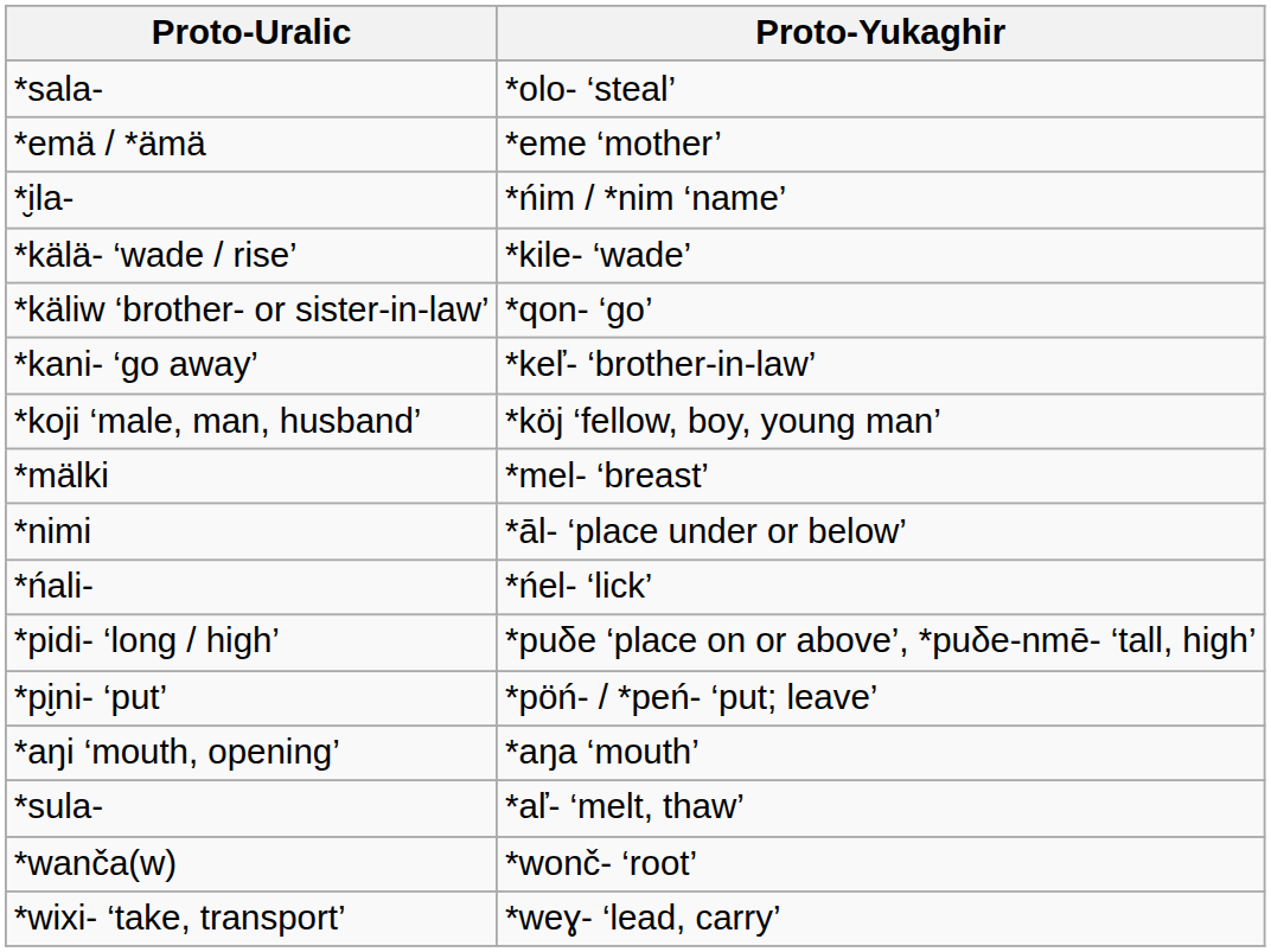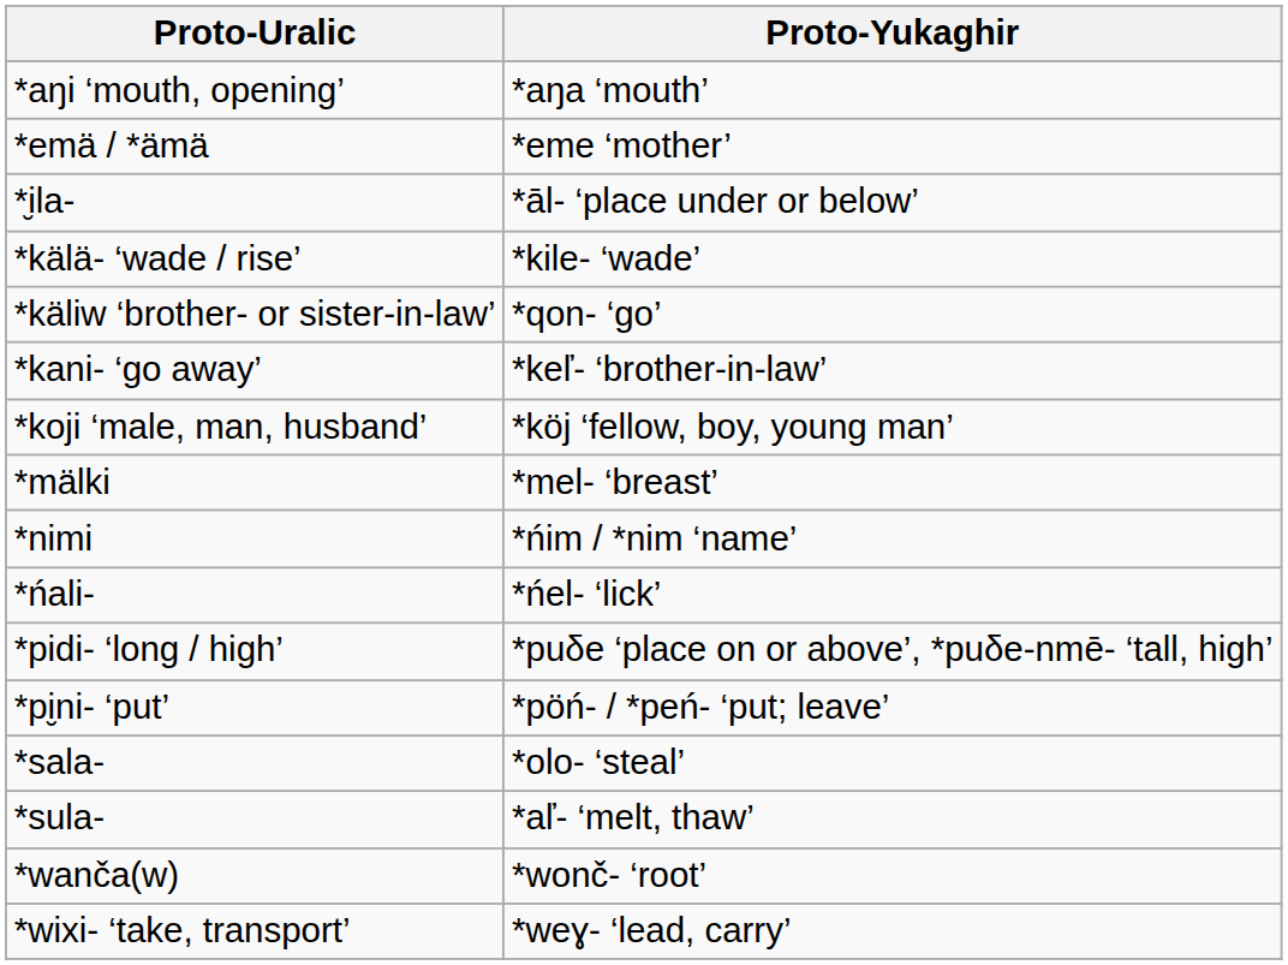 <table class="wikitable sortable">
 <tr>
 <th>Proto-Uralic</th>
 <th>Proto-Yukaghir</th>
 </tr>
 <tr>
-<td>*sala-</td>
-<td>*olo- ‘steal’</td>
+<td>*aŋi ‘mouth, opening’</td>
+<td>*aŋa ‘mouth’</td>
 </tr>
 <tr>
 <td>*emä / *ämä</td>
 <td>*eme ‘mother’</td>
 </tr>
 <tr>
 <td>*̮ila-</td>
-<td>*ńim / *nim ‘name’</td>
+<td>*āl- ‘place under or below’</td>
 </tr>
 <tr>
 <td>*kälä- ‘wade / rise’</td>
 <td>*kile- ‘wade’</td>
 </tr>
 <tr>
 <td>*käliw ‘brother- or sister-in-law’</td>
 <td>*qon- ‘go’</td>
 </tr>
 <tr>
 <td>*kani- ‘go away’</td>
 <td>*keľ- ‘brother-in-law’</td>
 </tr>
 <tr>
 <td>*koji ‘male, man, husband’</td>
 <td>*köj ‘fellow, boy, young man’</td>
 </tr>
 <tr>
 <td>*mälki</td>
 <td>*mel- ‘breast’</td>
 </tr>
 <tr>
 <td>*nimi</td>
-<td>*āl- ‘place under or below’</td>
+<td>*ńim / *nim ‘name’</td>
 </tr>
 <tr>
 <td>*ńali-</td>
 <td>*ńel- ‘lick’</td>
 </tr>
 <tr>
 <td>*pidi- ‘long / high’</td>
 <td>*puδe ‘place on or above’, *puδe-nmē- ‘tall, high’</td>
 </tr>
 <tr>
 <td>*pi̮ni- ‘put’</td>
 <td>*pöń- / *peń- ‘put; leave’</td>
 </tr>
 <tr>
-<td>*aŋi ‘mouth, opening’</td>
-<td>*aŋa ‘mouth’</td>
+<td>*sala-</td>
+<td>*olo- ‘steal’</td>
 </tr>
 <tr>
 <td>*sula-</td>
 <td>*aľ- ‘melt, thaw’</td>
 </tr>
 <tr>
 <td>*wanča(w)</td>
 <td>*wonč- ‘root’</td>
 </tr>
 <tr>
 <td>*wixi- ‘take, transport’</td>
 <td>*weɣ- ‘lead, carry’</td>
 </tr>
 </table>
